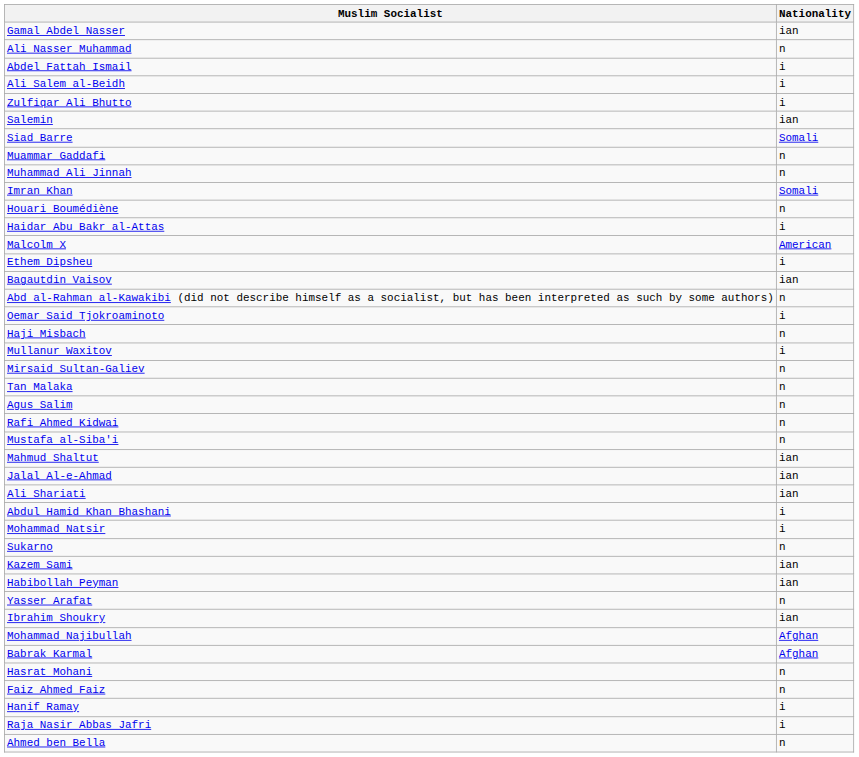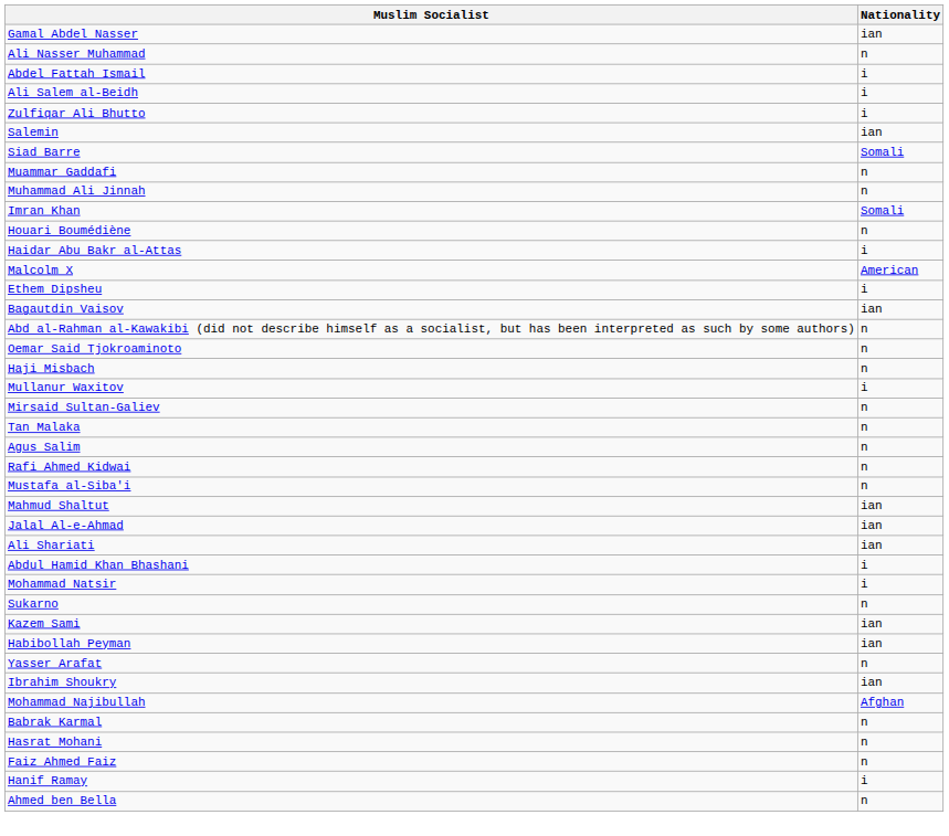 <table class="wikitable">
 <tr>
 <th>Muslim Socialist</th>
 <th>Nationality</th>
 </tr>
 <tr>
 <td><a href='#'>Gamal Abdel Nasser</a></td>
 <td>ian</td>
 </tr>
 <tr>
 <td><a href='#'>Ali Nasser Muhammad</a></td>
 <td>n</td>
 </tr>
 <tr>
 <td><a href='#'>Abdel Fattah Ismail</a></td>
 <td>i</td>
 </tr>
 <tr>
 <td><a href='#'>Ali Salem al-Beidh</a></td>
 <td>i</td>
 </tr>
 <tr>
 <td><a href='#'>Zulfiqar Ali Bhutto</a></td>
 <td>i</td>
 </tr>
 <tr>
 <td><a href='#'>Salemin</a></td>
 <td>ian</td>
 </tr>
 <tr>
 <td><a href='#'>Siad Barre</a></td>
 <td> <a href='#'>Somali</a></td>
 </tr>
 <tr>
 <td><a href='#'>Muammar Gaddafi</a></td>
 <td>n</td>
 </tr>
 <tr>
 <td><a href='#'>Muhammad Ali Jinnah</a></td>
 <td>n</td>
 </tr>
 <tr>
 <td><a href='#'>Imran Khan</a></td>
 <td> <a href='#'>Somali</a></td>
 </tr>
 <tr>
 <td><a href='#'>Houari Boumédiène</a></td>
 <td>n</td>
 </tr>
 <tr>
 <td><a href='#'>Haidar Abu Bakr al-Attas</a></td>
 <td>i</td>
 </tr>
 <tr>
 <td><a href='#'>Malcolm X</a></td>
 <td> <a href='#'>American</a></td>
 </tr>
 <tr>
 <td><a href='#'>Ethem Dipsheu</a></td>
 <td>i</td>
 </tr>
 <tr>
 <td><a href='#'>Bagautdin Vaisov</a></td>
 <td>ian</td>
 </tr>
 <tr>
 <td><a href='#'>Abd al-Rahman al-Kawakibi</a> (did not describe himself as a socialist, but has been interpreted as such by some authors)</td>
 <td>n</td>
 </tr>
 <tr>
 <td><a href='#'>Oemar Said Tjokroaminoto</a></td>
-<td>i</td>
+<td>n</td>
 </tr>
 <tr>
 <td><a href='#'>Haji Misbach</a></td>
 <td>n</td>
 </tr>
 <tr>
 <td><a href='#'>Mullanur Waxitov</a></td>
 <td>i</td>
 </tr>
 <tr>
 <td><a href='#'>Mirsaid Sultan-Galiev</a></td>
 <td>n</td>
 </tr>
 <tr>
 <td><a href='#'>Tan Malaka</a></td>
 <td>n</td>
 </tr>
 <tr>
 <td><a href='#'>Agus Salim</a></td>
 <td>n</td>
 </tr>
 <tr>
 <td><a href='#'>Rafi Ahmed Kidwai</a></td>
 <td>n</td>
 </tr>
 <tr>
 <td><a href='#'>Mustafa al-Siba'i</a></td>
 <td>n</td>
 </tr>
 <tr>
 <td><a href='#'>Mahmud Shaltut</a></td>
 <td>ian</td>
 </tr>
 <tr>
 <td><a href='#'>Jalal Al-e-Ahmad</a></td>
 <td>ian</td>
 </tr>
 <tr>
 <td><a href='#'>Ali Shariati</a></td>
 <td>ian</td>
 </tr>
 <tr>
 <td><a href='#'>Abdul Hamid Khan Bhashani</a></td>
 <td>i</td>
 </tr>
 <tr>
 <td><a href='#'>Mohammad Natsir</a></td>
 <td>i</td>
 </tr>
 <tr>
 <td><a href='#'>Sukarno</a></td>
 <td>n</td>
 </tr>
 <tr>
 <td><a href='#'>Kazem Sami</a></td>
 <td>ian</td>
 </tr>
 <tr>
 <td><a href='#'>Habibollah Peyman</a></td>
 <td>ian</td>
 </tr>
 <tr>
 <td><a href='#'>Yasser Arafat</a></td>
 <td>n</td>
 </tr>
 <tr>
 <td><a href='#'>Ibrahim Shoukry</a></td>
 <td>ian</td>
 </tr>
 <tr>
 <td><a href='#'>Mohammad Najibullah</a></td>
 <td> <a href='#'>Afghan</a></td>
 </tr>
 <tr>
 <td><a href='#'>Babrak Karmal</a></td>
-<td> <a href='#'>Afghan</a></td>
+<td>n</td>
 </tr>
 <tr>
 <td><a href='#'>Hasrat Mohani</a></td>
 <td>n</td>
 </tr>
 <tr>
 <td><a href='#'>Faiz Ahmed Faiz</a></td>
 <td>n</td>
 </tr>
 <tr>
 <td><a href='#'>Hanif Ramay</a></td>
 <td>i</td>
 </tr>
 <tr>
-<td><a href='#'>Raja Nasir Abbas Jafri</a></td>
-<td>i</td>
-</tr>
-<tr>
 <td><a href='#'>Ahmed ben Bella</a></td>
 <td>n</td>
 </tr>
 </table>
